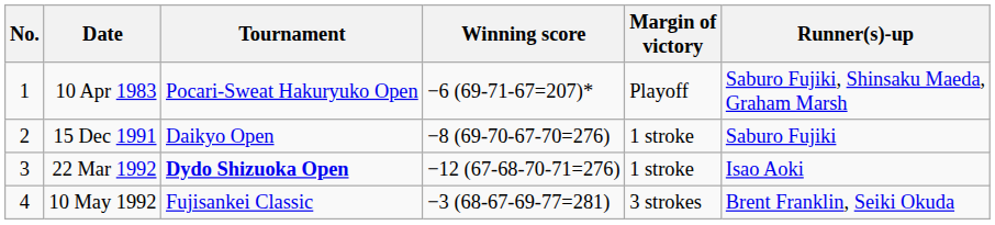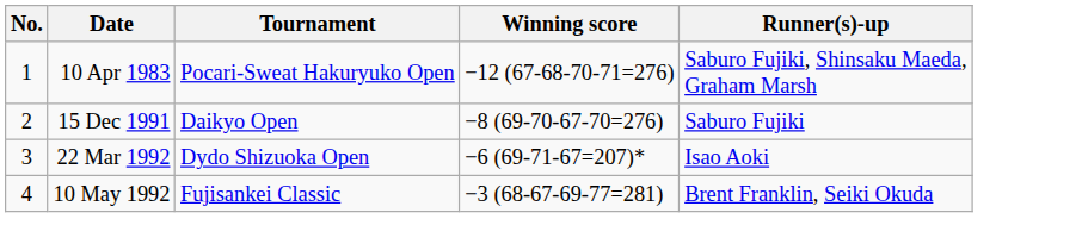 <table class="wikitable" style="font-size:95%;">
 <tr>
 <th>No.</th>
 <th>Date</th>
 <th>Tournament</th>
 <th>Winning score</th>
-<th>Margin of<br>victory</th>
 <th>Runner(s)-up</th>
 </tr>
 <tr>
 <td align=center>1</td>
 <td align=right>10 Apr <a href='#'>1983</a></td>
 <td><a href='#'>Pocari-Sweat Hakuryuko Open</a></td>
-<td>−6 (69-71-67=207)*</td>
-<td>Playoff</td>
+<td>−12 (67-68-70-71=276)</td>
 <td> <a href='#'>Saburo Fujiki</a>,  <a href='#'>Shinsaku Maeda</a>,<br> <a href='#'>Graham Marsh</a></td>
 </tr>
 <tr>
 <td align=center>2</td>
 <td align=right>15 Dec <a href='#'>1991</a></td>
 <td><a href='#'>Daikyo Open</a></td>
 <td>−8 (69-70-67-70=276)</td>
-<td>1 stroke</td>
 <td> <a href='#'>Saburo Fujiki</a></td>
 </tr>
 <tr>
 <td align=center>3</td>
 <td align=right>22 Mar <a href='#'>1992</a></td>
-<td><strong><a href='#'>Dydo Shizuoka Open</a></strong></td>
-<td>−12 (67-68-70-71=276)</td>
-<td>1 stroke</td>
+<td><a href='#'>Dydo Shizuoka Open</a></td>
+<td>−6 (69-71-67=207)*</td>
 <td> <a href='#'>Isao Aoki</a></td>
 </tr>
 <tr>
 <td align=center>4</td>
 <td align=right>10 May 1992</td>
 <td><a href='#'>Fujisankei Classic</a></td>
 <td>−3 (68-67-69-77=281)</td>
-<td>3 strokes</td>
 <td> <a href='#'>Brent Franklin</a>,  <a href='#'>Seiki Okuda</a></td>
 </tr>
 </table>
